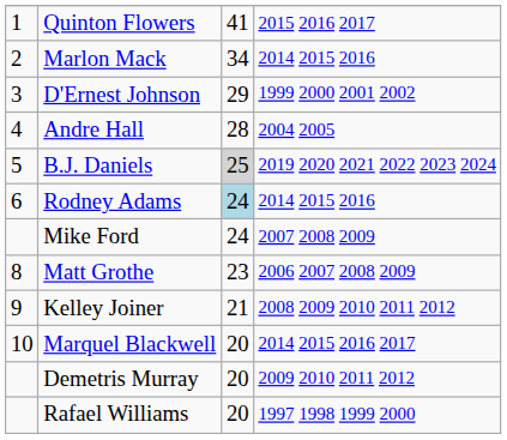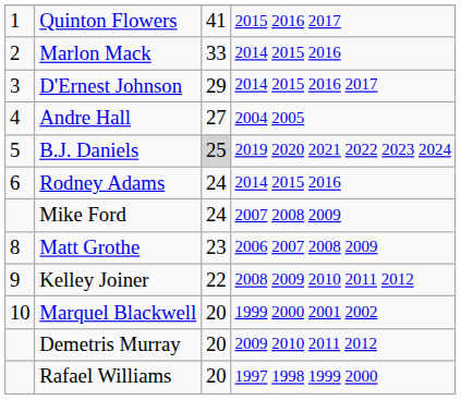 <table class="wikitable">
 <tr>
 </tr>
 <tr>
 <td>1</td>
 <td><a href='#'>Quinton Flowers</a></td>
 <td>41</td>
 <td style="font-size:80%;"><a href='#'>2015</a> <a href='#'>2016</a> <a href='#'>2017</a></td>
 </tr>
 <tr>
 <td>2</td>
 <td><a href='#'>Marlon Mack</a></td>
-<td>34</td>
+<td>33</td>
 <td style="font-size:80%;"><a href='#'>2014</a> <a href='#'>2015</a> <a href='#'>2016</a></td>
 </tr>
 <tr>
 <td>3</td>
 <td><a href='#'>D'Ernest Johnson</a></td>
 <td>29</td>
-<td style="font-size:80%;"><a href='#'>1999</a> <a href='#'>2000</a> <a href='#'>2001</a> <a href='#'>2002</a></td>
+<td style="font-size:80%;"><a href='#'>2014</a> <a href='#'>2015</a> <a href='#'>2016</a> <a href='#'>2017</a></td>
 </tr>
 <tr>
 <td>4</td>
 <td><a href='#'>Andre Hall</a></td>
-<td>28</td>
+<td>27</td>
 <td style="font-size:80%;"><a href='#'>2004</a> <a href='#'>2005</a></td>
 </tr>
 <tr>
 <td>5</td>
 <td><a href='#'>B.J. Daniels</a></td>
 <td style="background: lightgrey;">25</td>
 <td style="font-size:80%;"><a href='#'>2019</a> <a href='#'>2020</a> <a href='#'>2021</a> <a href='#'>2022</a> <a href='#'>2023</a> <a href='#'>2024</a></td>
 </tr>
 <tr>
 <td>6</td>
 <td><a href='#'>Rodney Adams</a></td>
-<td style="background: lightblue;">24</td>
+<td>24</td>
 <td style="font-size:80%;"><a href='#'>2014</a> <a href='#'>2015</a> <a href='#'>2016</a></td>
 </tr>
 <tr>
 <td></td>
 <td>Mike Ford</td>
 <td>24</td>
 <td style="font-size:80%;"><a href='#'>2007</a> <a href='#'>2008</a> <a href='#'>2009</a></td>
 </tr>
 <tr>
 <td>8</td>
 <td><a href='#'>Matt Grothe</a></td>
 <td>23</td>
 <td style="font-size:80%;"><a href='#'>2006</a> <a href='#'>2007</a> <a href='#'>2008</a> <a href='#'>2009</a></td>
 </tr>
 <tr>
 <td>9</td>
 <td>Kelley Joiner</td>
-<td>21</td>
+<td>22</td>
 <td style="font-size:80%;"><a href='#'>2008</a> <a href='#'>2009</a> <a href='#'>2010</a> <a href='#'>2011</a> <a href='#'>2012</a></td>
 </tr>
 <tr>
 <td>10</td>
 <td><a href='#'>Marquel Blackwell</a></td>
 <td>20</td>
-<td style="font-size:80%;"><a href='#'>2014</a> <a href='#'>2015</a> <a href='#'>2016</a> <a href='#'>2017</a></td>
+<td style="font-size:80%;"><a href='#'>1999</a> <a href='#'>2000</a> <a href='#'>2001</a> <a href='#'>2002</a></td>
 </tr>
 <tr>
 <td></td>
 <td>Demetris Murray</td>
 <td>20</td>
 <td style="font-size:80%;"><a href='#'>2009</a> <a href='#'>2010</a> <a href='#'>2011</a> <a href='#'>2012</a></td>
 </tr>
 <tr>
 <td></td>
 <td>Rafael Williams</td>
 <td>20</td>
 <td style="font-size:80%;"><a href='#'>1997</a> <a href='#'>1998</a> <a href='#'>1999</a> <a href='#'>2000</a></td>
 </tr>
 </table>
